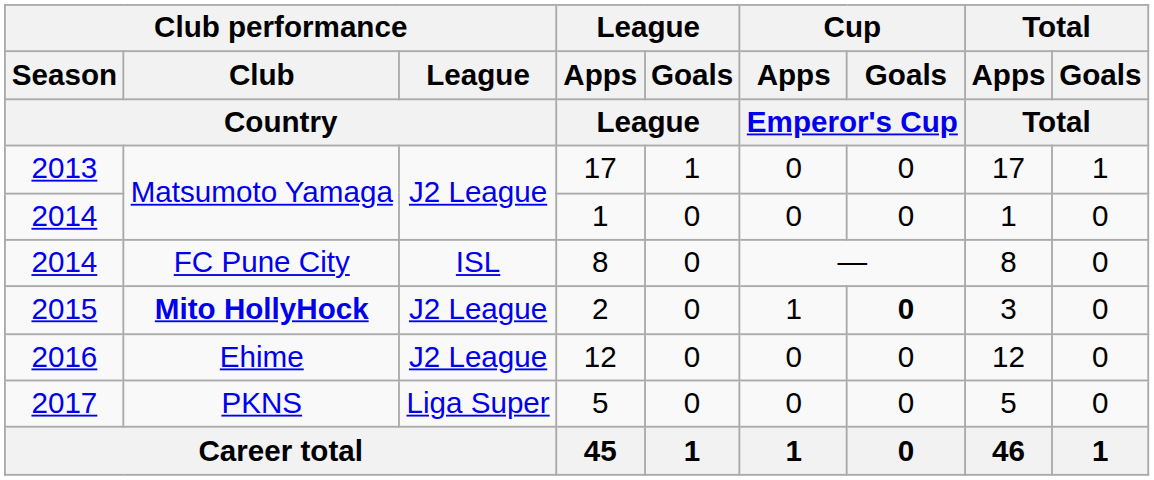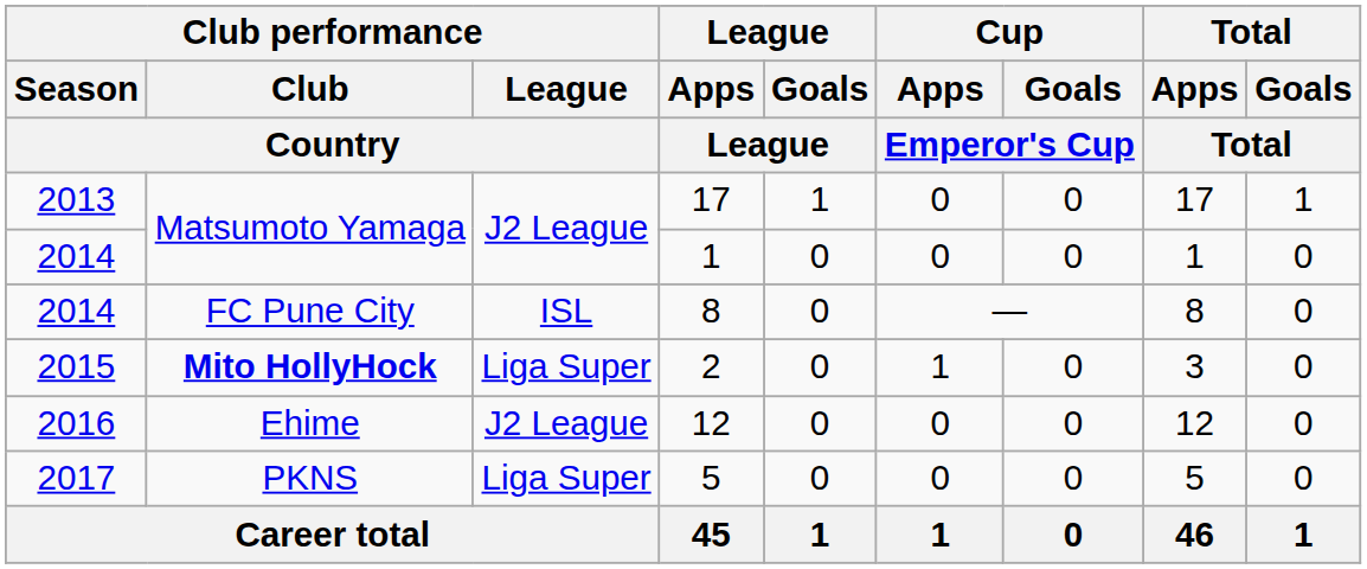 <table class="wikitable" style="text-align:center">
 <tr>
 <th colspan=3>Club performance</th>
 <th colspan=2>League</th>
 <th colspan=2>Cup</th>
 <th colspan=2>Total</th>
 </tr>
 <tr>
 <th>Season</th>
 <th>Club</th>
 <th>League</th>
 <th>Apps</th>
 <th>Goals</th>
 <th>Apps</th>
 <th>Goals</th>
 <th>Apps</th>
 <th>Goals</th>
 </tr>
 <tr>
 <th colspan=3>Country</th>
 <th colspan=2>League</th>
 <th colspan=2><a href='#'>Emperor's Cup</a></th>
 <th colspan=2>Total</th>
 </tr>
 <tr>
 <td><a href='#'>2013</a></td>
 <td rowspan="2"><a href='#'>Matsumoto Yamaga</a></td>
 <td rowspan="2"><a href='#'>J2 League</a></td>
 <td>17</td>
 <td>1</td>
 <td>0</td>
 <td>0</td>
 <td>17</td>
 <td>1</td>
 </tr>
 <tr>
 <td><a href='#'>2014</a></td>
 <td>1</td>
 <td>0</td>
 <td>0</td>
 <td>0</td>
 <td>1</td>
 <td>0</td>
 </tr>
 <tr>
 <td><a href='#'>2014</a></td>
 <td rowspan="1"><a href='#'>FC Pune City</a></td>
 <td rowspan="1"><a href='#'>ISL</a></td>
 <td>8</td>
 <td>0</td>
 <td colspan="2">—</td>
 <td>8</td>
 <td>0</td>
 </tr>
 <tr>
 <td><a href='#'>2015</a></td>
 <td rowspan="1"><strong><a href='#'>Mito HollyHock</a></strong></td>
-<td rowspan="1"><a href='#'>J2 League</a></td>
+<td rowspan="1"><a href='#'>Liga Super</a></td>
 <td>2</td>
 <td>0</td>
 <td>1</td>
-<td><strong>0</strong></td>
+<td>0</td>
 <td>3</td>
 <td>0</td>
 </tr>
 <tr>
 <td><a href='#'>2016</a></td>
 <td rowspan="1"><a href='#'>Ehime</a></td>
 <td rowspan="1"><a href='#'>J2 League</a></td>
 <td>12</td>
 <td>0</td>
 <td>0</td>
 <td>0</td>
 <td>12</td>
 <td>0</td>
 </tr>
 <tr>
 <td><a href='#'>2017</a></td>
 <td rowspan="1"><a href='#'>PKNS</a></td>
 <td rowspan="1"><a href='#'>Liga Super</a></td>
 <td>5</td>
 <td>0</td>
 <td>0</td>
 <td>0</td>
 <td>5</td>
 <td>0</td>
 </tr>
 <tr>
 <th colspan=3>Career total</th>
 <th>45</th>
 <th>1</th>
 <th>1</th>
 <th>0</th>
 <th>46</th>
 <th>1</th>
 </tr>
 </table>
